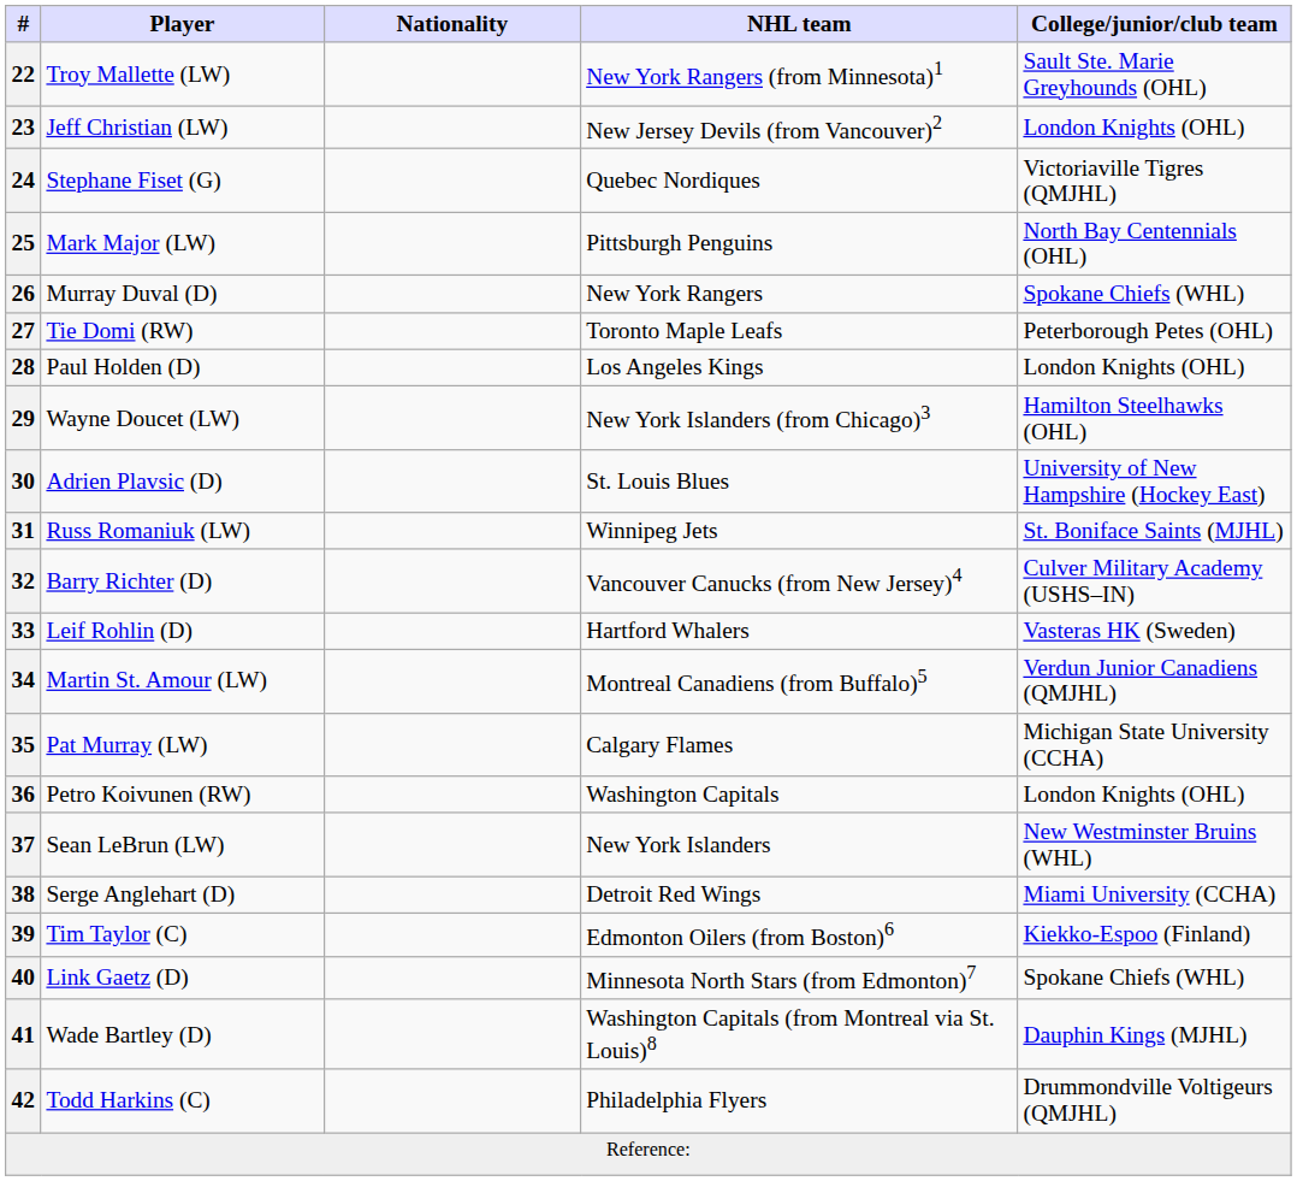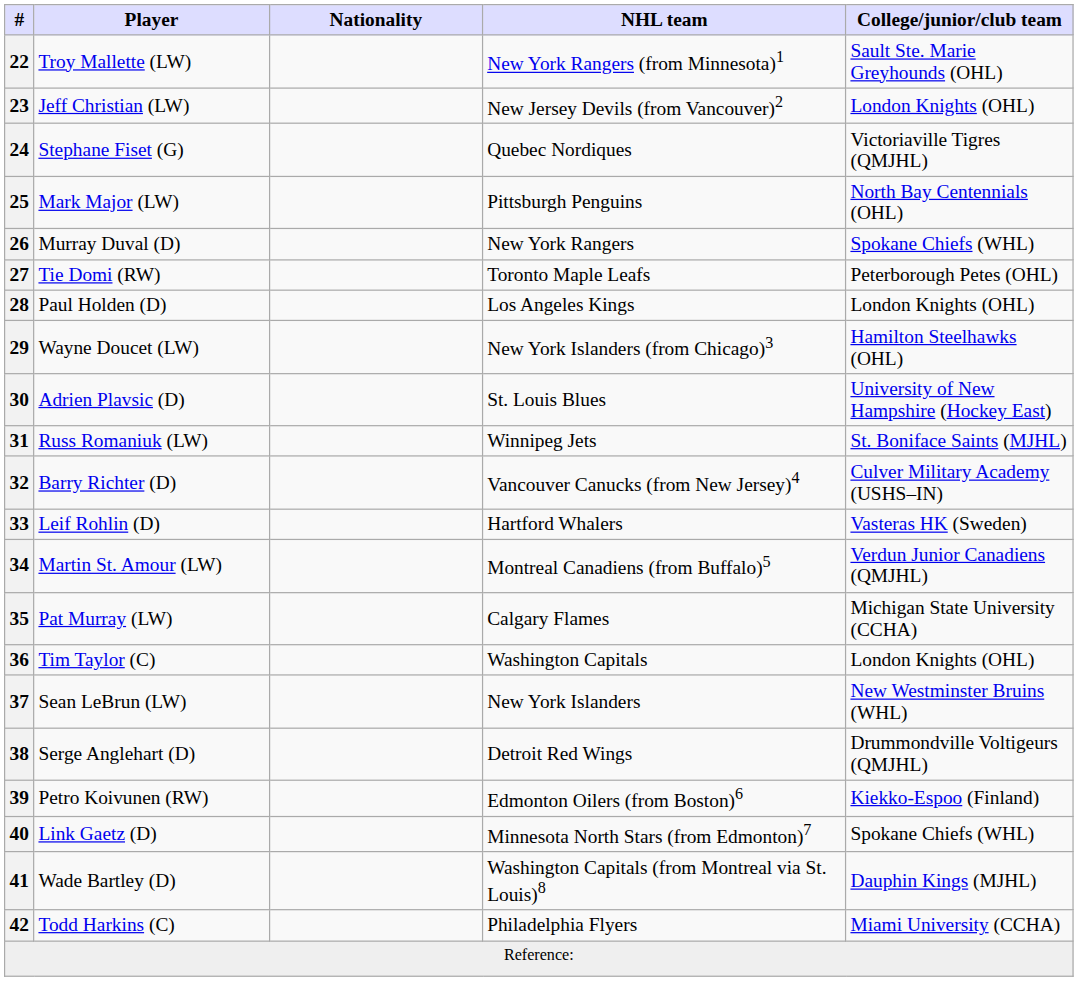 <table class="wikitable" style="width: 100%">
 <tr>
 <th style="background:#ddf; width:2.75%;">#</th>
 <th style="background:#ddf; width:22.0%;">Player</th>
 <th style="background:#ddf; width:20.0%;">Nationality</th>
 <th style="background:#ddf; width:34.0%;">NHL team</th>
 <th style="background:#ddf; width:100.0%;">College/junior/club team</th>
 </tr>
 <tr>
 <th>22</th>
 <td><a href='#'>Troy Mallette</a> (LW)</td>
 <td></td>
 <td><a href='#'>New York Rangers</a> (from Minnesota)<sup>1</sup></td>
 <td><a href='#'>Sault Ste. Marie Greyhounds</a> (OHL)</td>
 </tr>
 <tr>
 <th>23</th>
 <td><a href='#'>Jeff Christian</a> (LW)</td>
 <td></td>
 <td>New Jersey Devils (from Vancouver)<sup>2</sup></td>
 <td><a href='#'>London Knights</a> (OHL)</td>
 </tr>
 <tr>
 <th>24</th>
 <td><a href='#'>Stephane Fiset</a> (G)</td>
 <td></td>
 <td>Quebec Nordiques</td>
 <td>Victoriaville Tigres (QMJHL)</td>
 </tr>
 <tr>
 <th>25</th>
 <td><a href='#'>Mark Major</a> (LW)</td>
 <td></td>
 <td>Pittsburgh Penguins</td>
 <td><a href='#'>North Bay Centennials</a> (OHL)</td>
 </tr>
 <tr>
 <th>26</th>
 <td>Murray Duval (D)</td>
 <td></td>
 <td>New York Rangers</td>
 <td><a href='#'>Spokane Chiefs</a> (WHL)</td>
 </tr>
 <tr>
 <th>27</th>
 <td><a href='#'>Tie Domi</a> (RW)</td>
 <td></td>
 <td>Toronto Maple Leafs</td>
 <td>Peterborough Petes (OHL)</td>
 </tr>
 <tr>
 <th>28</th>
 <td>Paul Holden (D)</td>
 <td></td>
 <td>Los Angeles Kings</td>
 <td>London Knights (OHL)</td>
 </tr>
 <tr>
 <th>29</th>
 <td>Wayne Doucet (LW)</td>
 <td></td>
 <td>New York Islanders (from Chicago)<sup>3</sup></td>
 <td><a href='#'>Hamilton Steelhawks</a> (OHL)</td>
 </tr>
 <tr>
 <th>30</th>
 <td><a href='#'>Adrien Plavsic</a> (D)</td>
 <td></td>
 <td>St. Louis Blues</td>
 <td><a href='#'>University of New Hampshire</a> (<a href='#'>Hockey East</a>)</td>
 </tr>
 <tr>
 <th>31</th>
 <td><a href='#'>Russ Romaniuk</a> (LW)</td>
 <td></td>
 <td>Winnipeg Jets</td>
 <td><a href='#'>St. Boniface Saints</a> (<a href='#'>MJHL</a>)</td>
 </tr>
 <tr>
 <th>32</th>
 <td><a href='#'>Barry Richter</a> (D)</td>
 <td></td>
 <td>Vancouver Canucks (from New Jersey)<sup>4</sup></td>
 <td><a href='#'>Culver Military Academy</a> (USHS–IN)</td>
 </tr>
 <tr>
 <th>33</th>
 <td><a href='#'>Leif Rohlin</a> (D)</td>
 <td></td>
 <td>Hartford Whalers</td>
 <td><a href='#'>Vasteras HK</a> (Sweden)</td>
 </tr>
 <tr>
 <th>34</th>
 <td><a href='#'>Martin St. Amour</a> (LW)</td>
 <td></td>
 <td>Montreal Canadiens (from Buffalo)<sup>5</sup></td>
 <td><a href='#'>Verdun Junior Canadiens</a> (QMJHL)</td>
 </tr>
 <tr>
 <th>35</th>
 <td><a href='#'>Pat Murray</a> (LW)</td>
 <td></td>
 <td>Calgary Flames</td>
 <td>Michigan State University (CCHA)</td>
 </tr>
 <tr>
 <th>36</th>
-<td>Petro Koivunen (RW)</td>
+<td><a href='#'>Tim Taylor</a> (C)</td>
 <td></td>
 <td>Washington Capitals</td>
 <td>London Knights (OHL)</td>
 </tr>
 <tr>
 <th>37</th>
 <td>Sean LeBrun (LW)</td>
 <td></td>
 <td>New York Islanders</td>
 <td><a href='#'>New Westminster Bruins</a> (WHL)</td>
 </tr>
 <tr>
 <th>38</th>
 <td>Serge Anglehart (D)</td>
 <td></td>
 <td>Detroit Red Wings</td>
-<td><a href='#'>Miami University</a> (CCHA)</td>
+<td>Drummondville Voltigeurs (QMJHL)</td>
 </tr>
 <tr>
 <th>39</th>
-<td><a href='#'>Tim Taylor</a> (C)</td>
+<td>Petro Koivunen (RW)</td>
 <td></td>
 <td>Edmonton Oilers (from Boston)<sup>6</sup></td>
 <td><a href='#'>Kiekko-Espoo</a> (Finland)</td>
 </tr>
 <tr>
 <th>40</th>
 <td><a href='#'>Link Gaetz</a> (D)</td>
 <td></td>
 <td>Minnesota North Stars (from Edmonton)<sup>7</sup></td>
 <td>Spokane Chiefs (WHL)</td>
 </tr>
 <tr>
 <th>41</th>
 <td>Wade Bartley (D)</td>
 <td></td>
 <td>Washington Capitals (from Montreal via St. Louis)<sup>8</sup></td>
 <td><a href='#'>Dauphin Kings</a> (MJHL)</td>
 </tr>
 <tr>
 <th>42</th>
 <td><a href='#'>Todd Harkins</a> (C)</td>
 <td></td>
 <td>Philadelphia Flyers</td>
-<td>Drummondville Voltigeurs (QMJHL)</td>
+<td><a href='#'>Miami University</a> (CCHA)</td>
 </tr>
 <tr>
 <td align=center colspan="6" bgcolor="#efefef"><sup>Reference:  </sup></td>
 </tr>
 </table>
